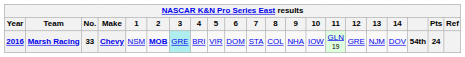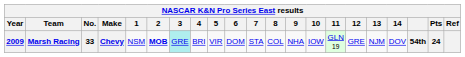 <table class="wikitable" style="text-align:center; font-size:75%">
 <tr>
 <th colspan=45><a href='#'>NASCAR K&N Pro Series East</a> results</th>
 </tr>
 <tr>
 <th>Year</th>
 <th>Team</th>
 <th>No.</th>
 <th>Make</th>
 <th>1</th>
 <th>2</th>
 <th>3</th>
 <th>4</th>
 <th>5</th>
 <th>6</th>
 <th>7</th>
 <th>8</th>
 <th>9</th>
 <th>10</th>
 <th>11</th>
 <th>12</th>
 <th>13</th>
 <th>14</th>
 <th></th>
 <th>Pts</th>
 <th>Ref</th>
 </tr>
 <tr>
-<th><a href='#'>2016</a></th>
+<th><a href='#'>2009</a></th>
 <th><a href='#'>Marsh Racing</a></th>
 <th>33</th>
 <th><a href='#'>Chevy</a></th>
 <td><a href='#'>NSM</a></td>
 <td><strong><a href='#'>MOB</a></strong></td>
 <td style="background: paleturquoise;"><a href='#'>GRE</a></td>
 <td><a href='#'>BRI</a></td>
 <td><a href='#'>VIR</a></td>
 <td><a href='#'>DOM</a></td>
 <td><a href='#'>STA</a></td>
 <td><a href='#'>COL</a></td>
 <td><a href='#'>NHA</a></td>
 <td><a href='#'>IOW</a></td>
 <td style="background:#DFFFDF;"><a href='#'>GLN</a><br><small>19</small></td>
 <td><a href='#'>GRE</a></td>
 <td><a href='#'>NJM</a></td>
 <td><a href='#'>DOV</a></td>
 <th>54th</th>
 <th>24</th>
 <th></th>
 </tr>
 </table>
